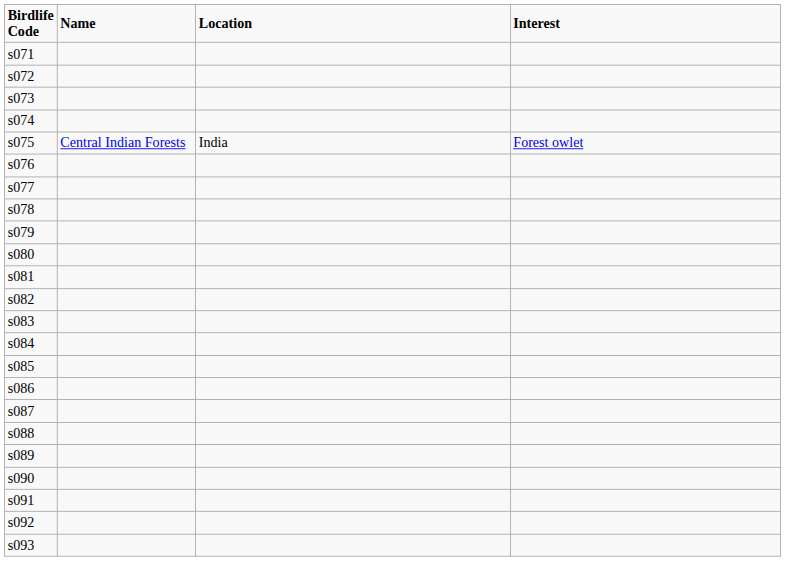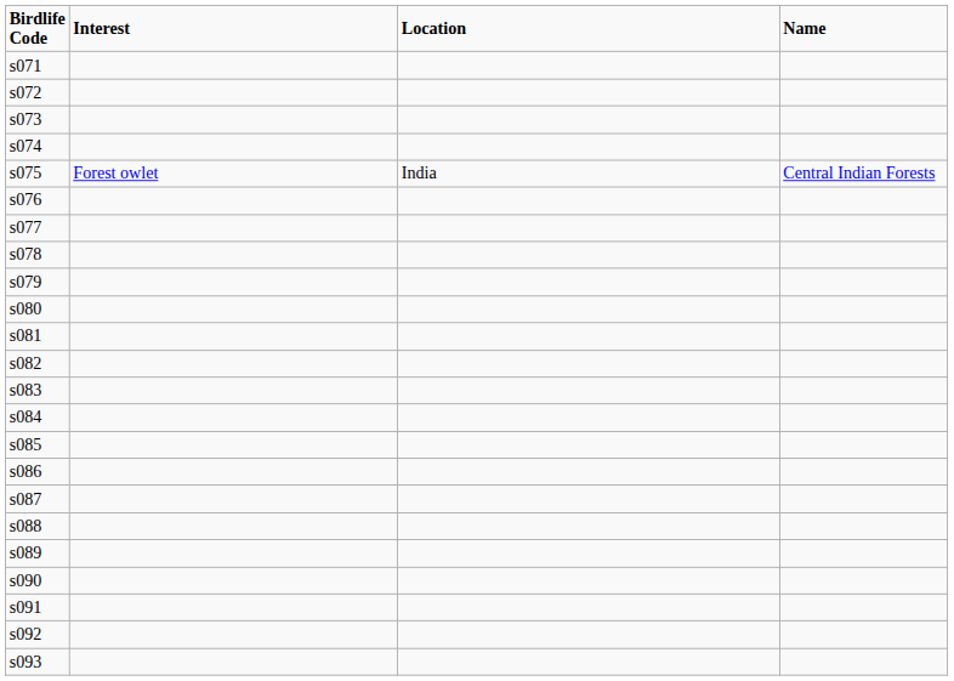 <table class="wikitable">
 <tr>
 <td style="width:50px"><strong>Birdlife Code</strong></td>
+<td style="width:300px"><strong>Interest</strong></td>
+<td style="width:350px"><strong>Location</strong></td>
 <td style="width:150px"><strong>Name</strong></td>
-<td style="width:350px"><strong>Location</strong></td>
-<td style="width:300px"><strong>Interest</strong></td>
 </tr>
 <tr>
 <td>s071</td>
 <td></td>
 <td></td>
 <td></td>
 </tr>
 <tr>
 <td>s072</td>
 <td></td>
 <td></td>
 <td></td>
 </tr>
 <tr>
 <td>s073</td>
 <td></td>
 <td></td>
 <td></td>
 </tr>
 <tr>
 <td>s074</td>
 <td></td>
 <td></td>
 <td></td>
 </tr>
 <tr>
 <td>s075</td>
+<td><a href='#'>Forest owlet</a></td>
+<td>India</td>
 <td><a href='#'>Central Indian Forests</a></td>
-<td>India</td>
-<td><a href='#'>Forest owlet</a></td>
 </tr>
 <tr>
 <td>s076</td>
 <td></td>
 <td></td>
 <td></td>
 </tr>
 <tr>
 <td>s077</td>
 <td></td>
 <td></td>
 <td></td>
 </tr>
 <tr>
 <td>s078</td>
 <td></td>
 <td></td>
 <td></td>
 </tr>
 <tr>
 <td>s079</td>
 <td></td>
 <td></td>
 <td></td>
 </tr>
 <tr>
 <td>s080</td>
 <td></td>
 <td></td>
 <td></td>
 </tr>
 <tr>
 <td>s081</td>
 <td></td>
 <td></td>
 <td></td>
 </tr>
 <tr>
 <td>s082</td>
 <td></td>
 <td></td>
 <td></td>
 </tr>
 <tr>
 <td>s083</td>
 <td></td>
 <td></td>
 <td></td>
 </tr>
 <tr>
 <td>s084</td>
 <td></td>
 <td></td>
 <td></td>
 </tr>
 <tr>
 <td>s085</td>
 <td></td>
 <td></td>
 <td></td>
 </tr>
 <tr>
 <td>s086</td>
 <td></td>
 <td></td>
 <td></td>
 </tr>
 <tr>
 <td>s087</td>
 <td></td>
 <td></td>
 <td></td>
 </tr>
 <tr>
 <td>s088</td>
 <td></td>
 <td></td>
 <td></td>
 </tr>
 <tr>
 <td>s089</td>
 <td></td>
 <td></td>
 <td></td>
 </tr>
 <tr>
 <td>s090</td>
 <td></td>
 <td></td>
 <td></td>
 </tr>
 <tr>
 <td>s091</td>
 <td></td>
 <td></td>
 <td></td>
 </tr>
 <tr>
 <td>s092</td>
 <td></td>
 <td></td>
 <td></td>
 </tr>
 <tr>
 <td>s093</td>
 <td></td>
 <td></td>
 <td></td>
 </tr>
 </table>
